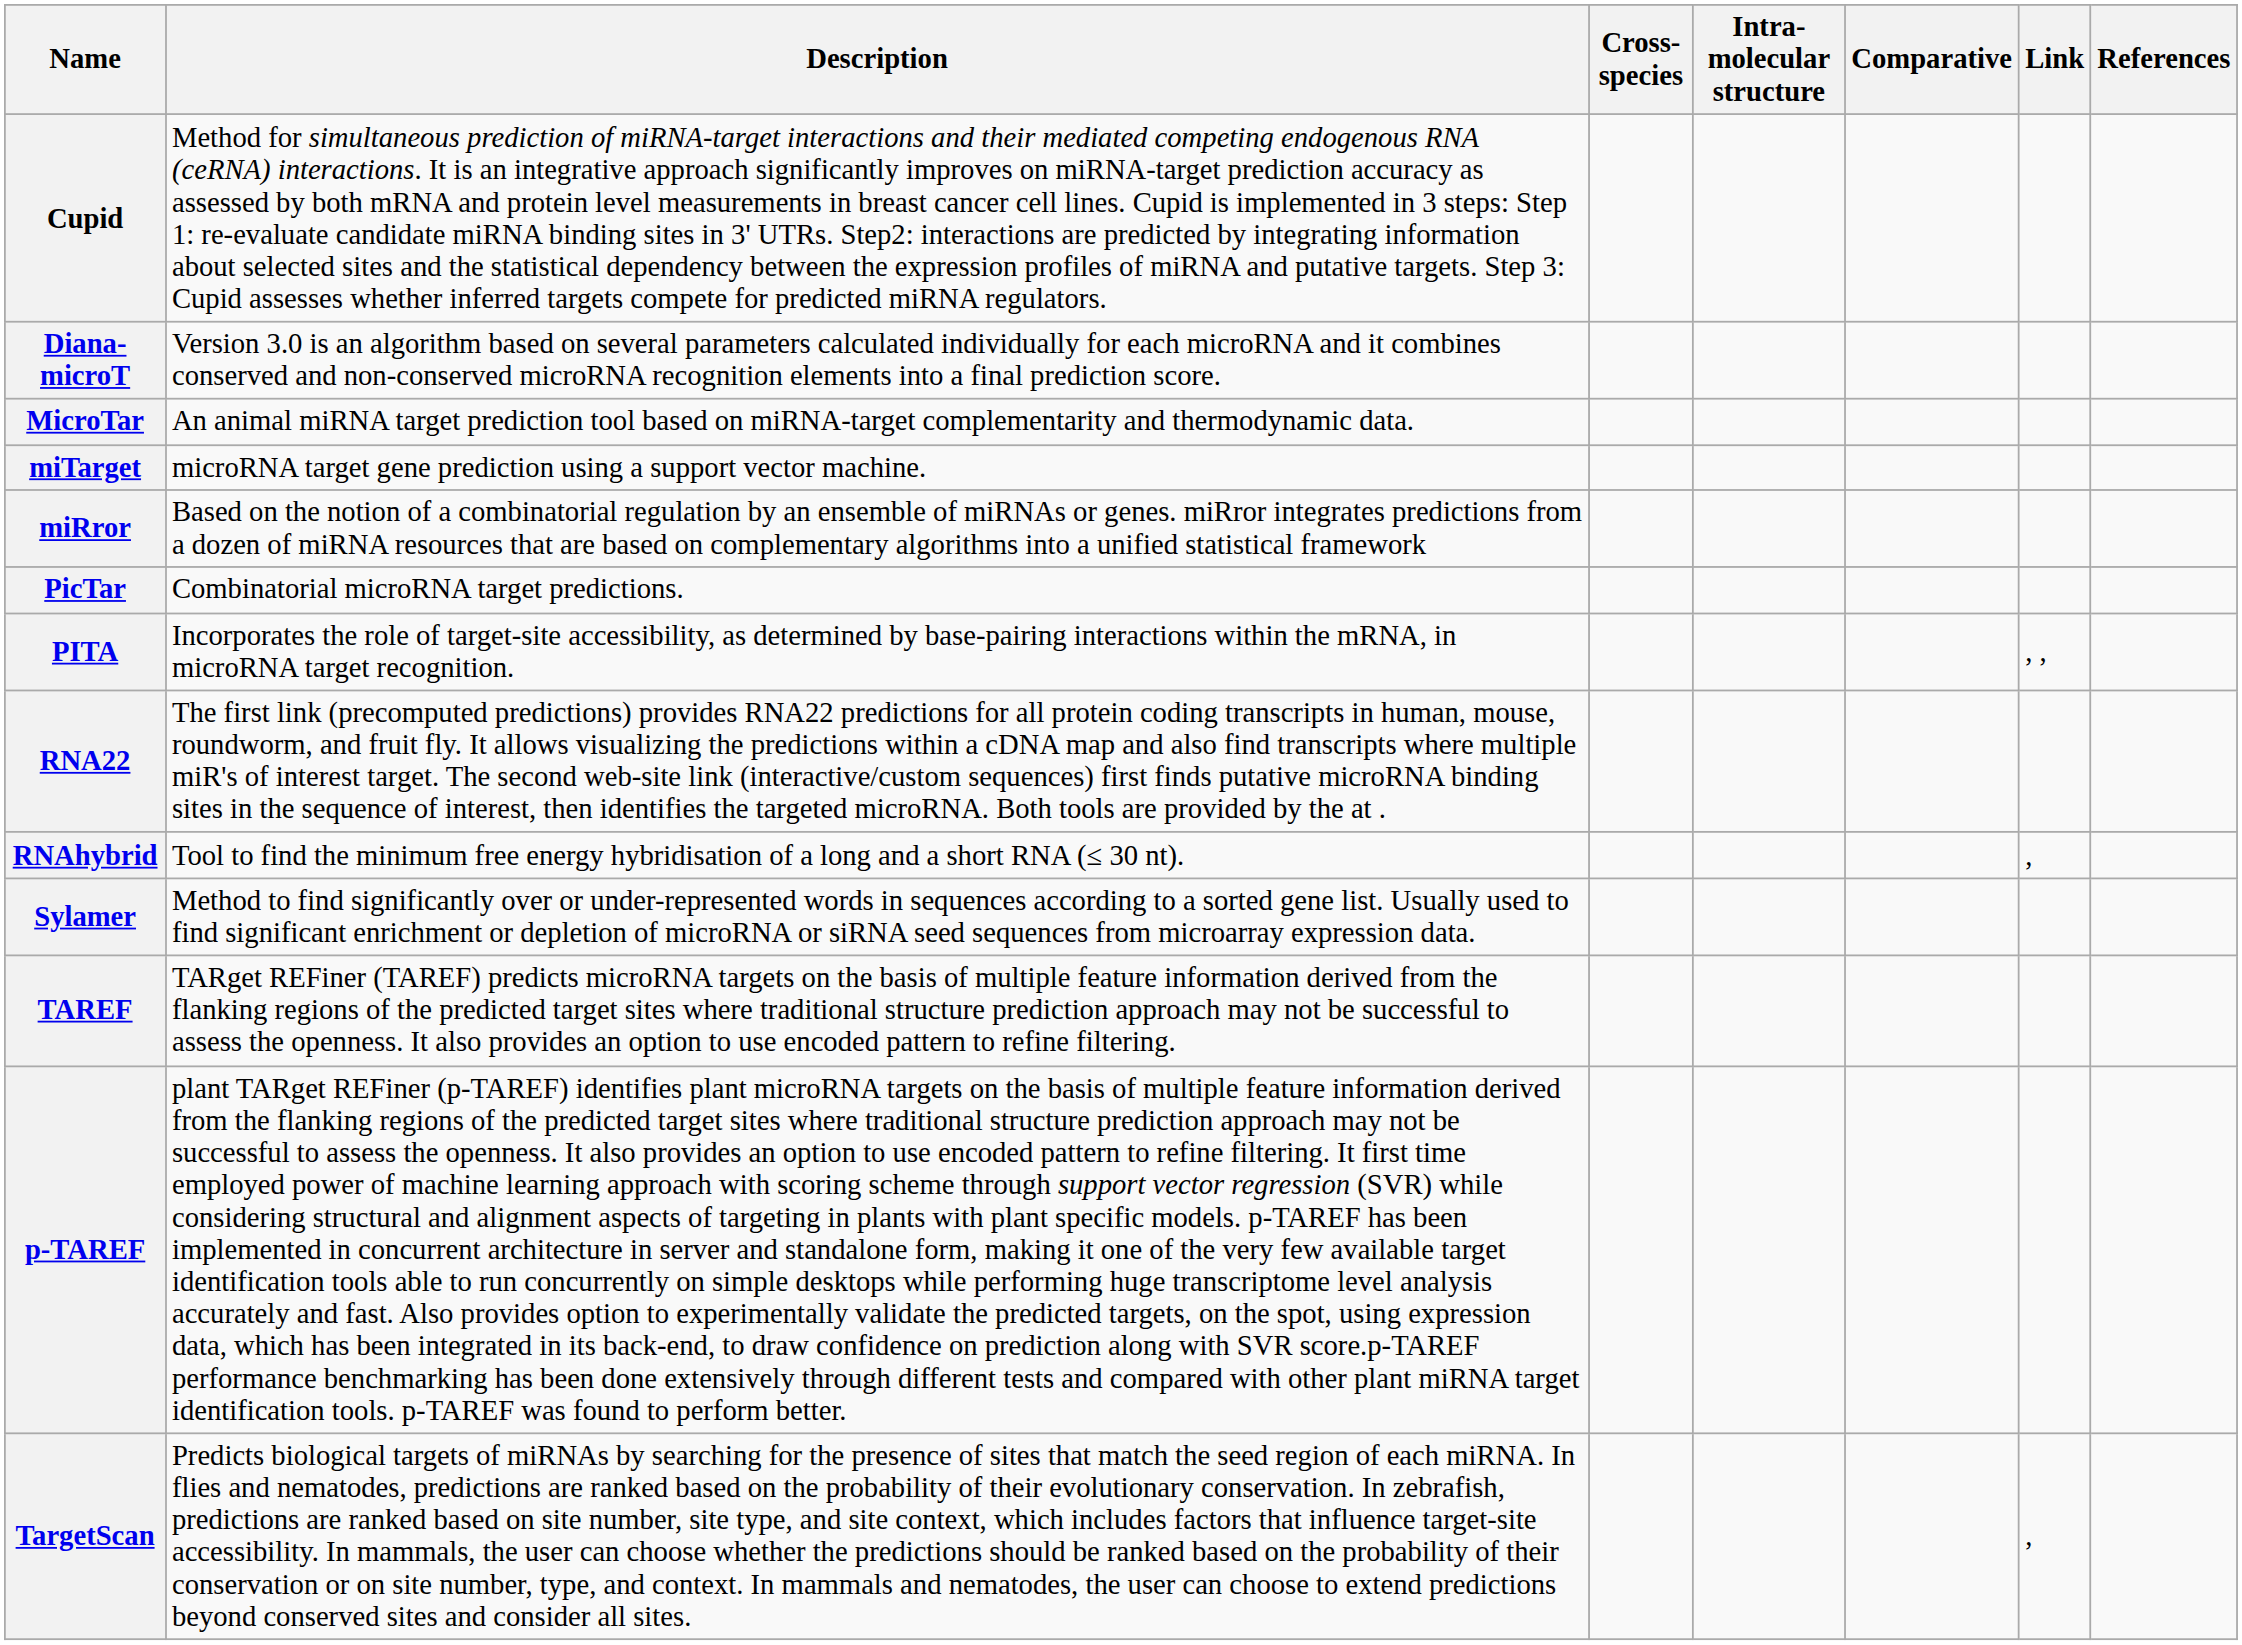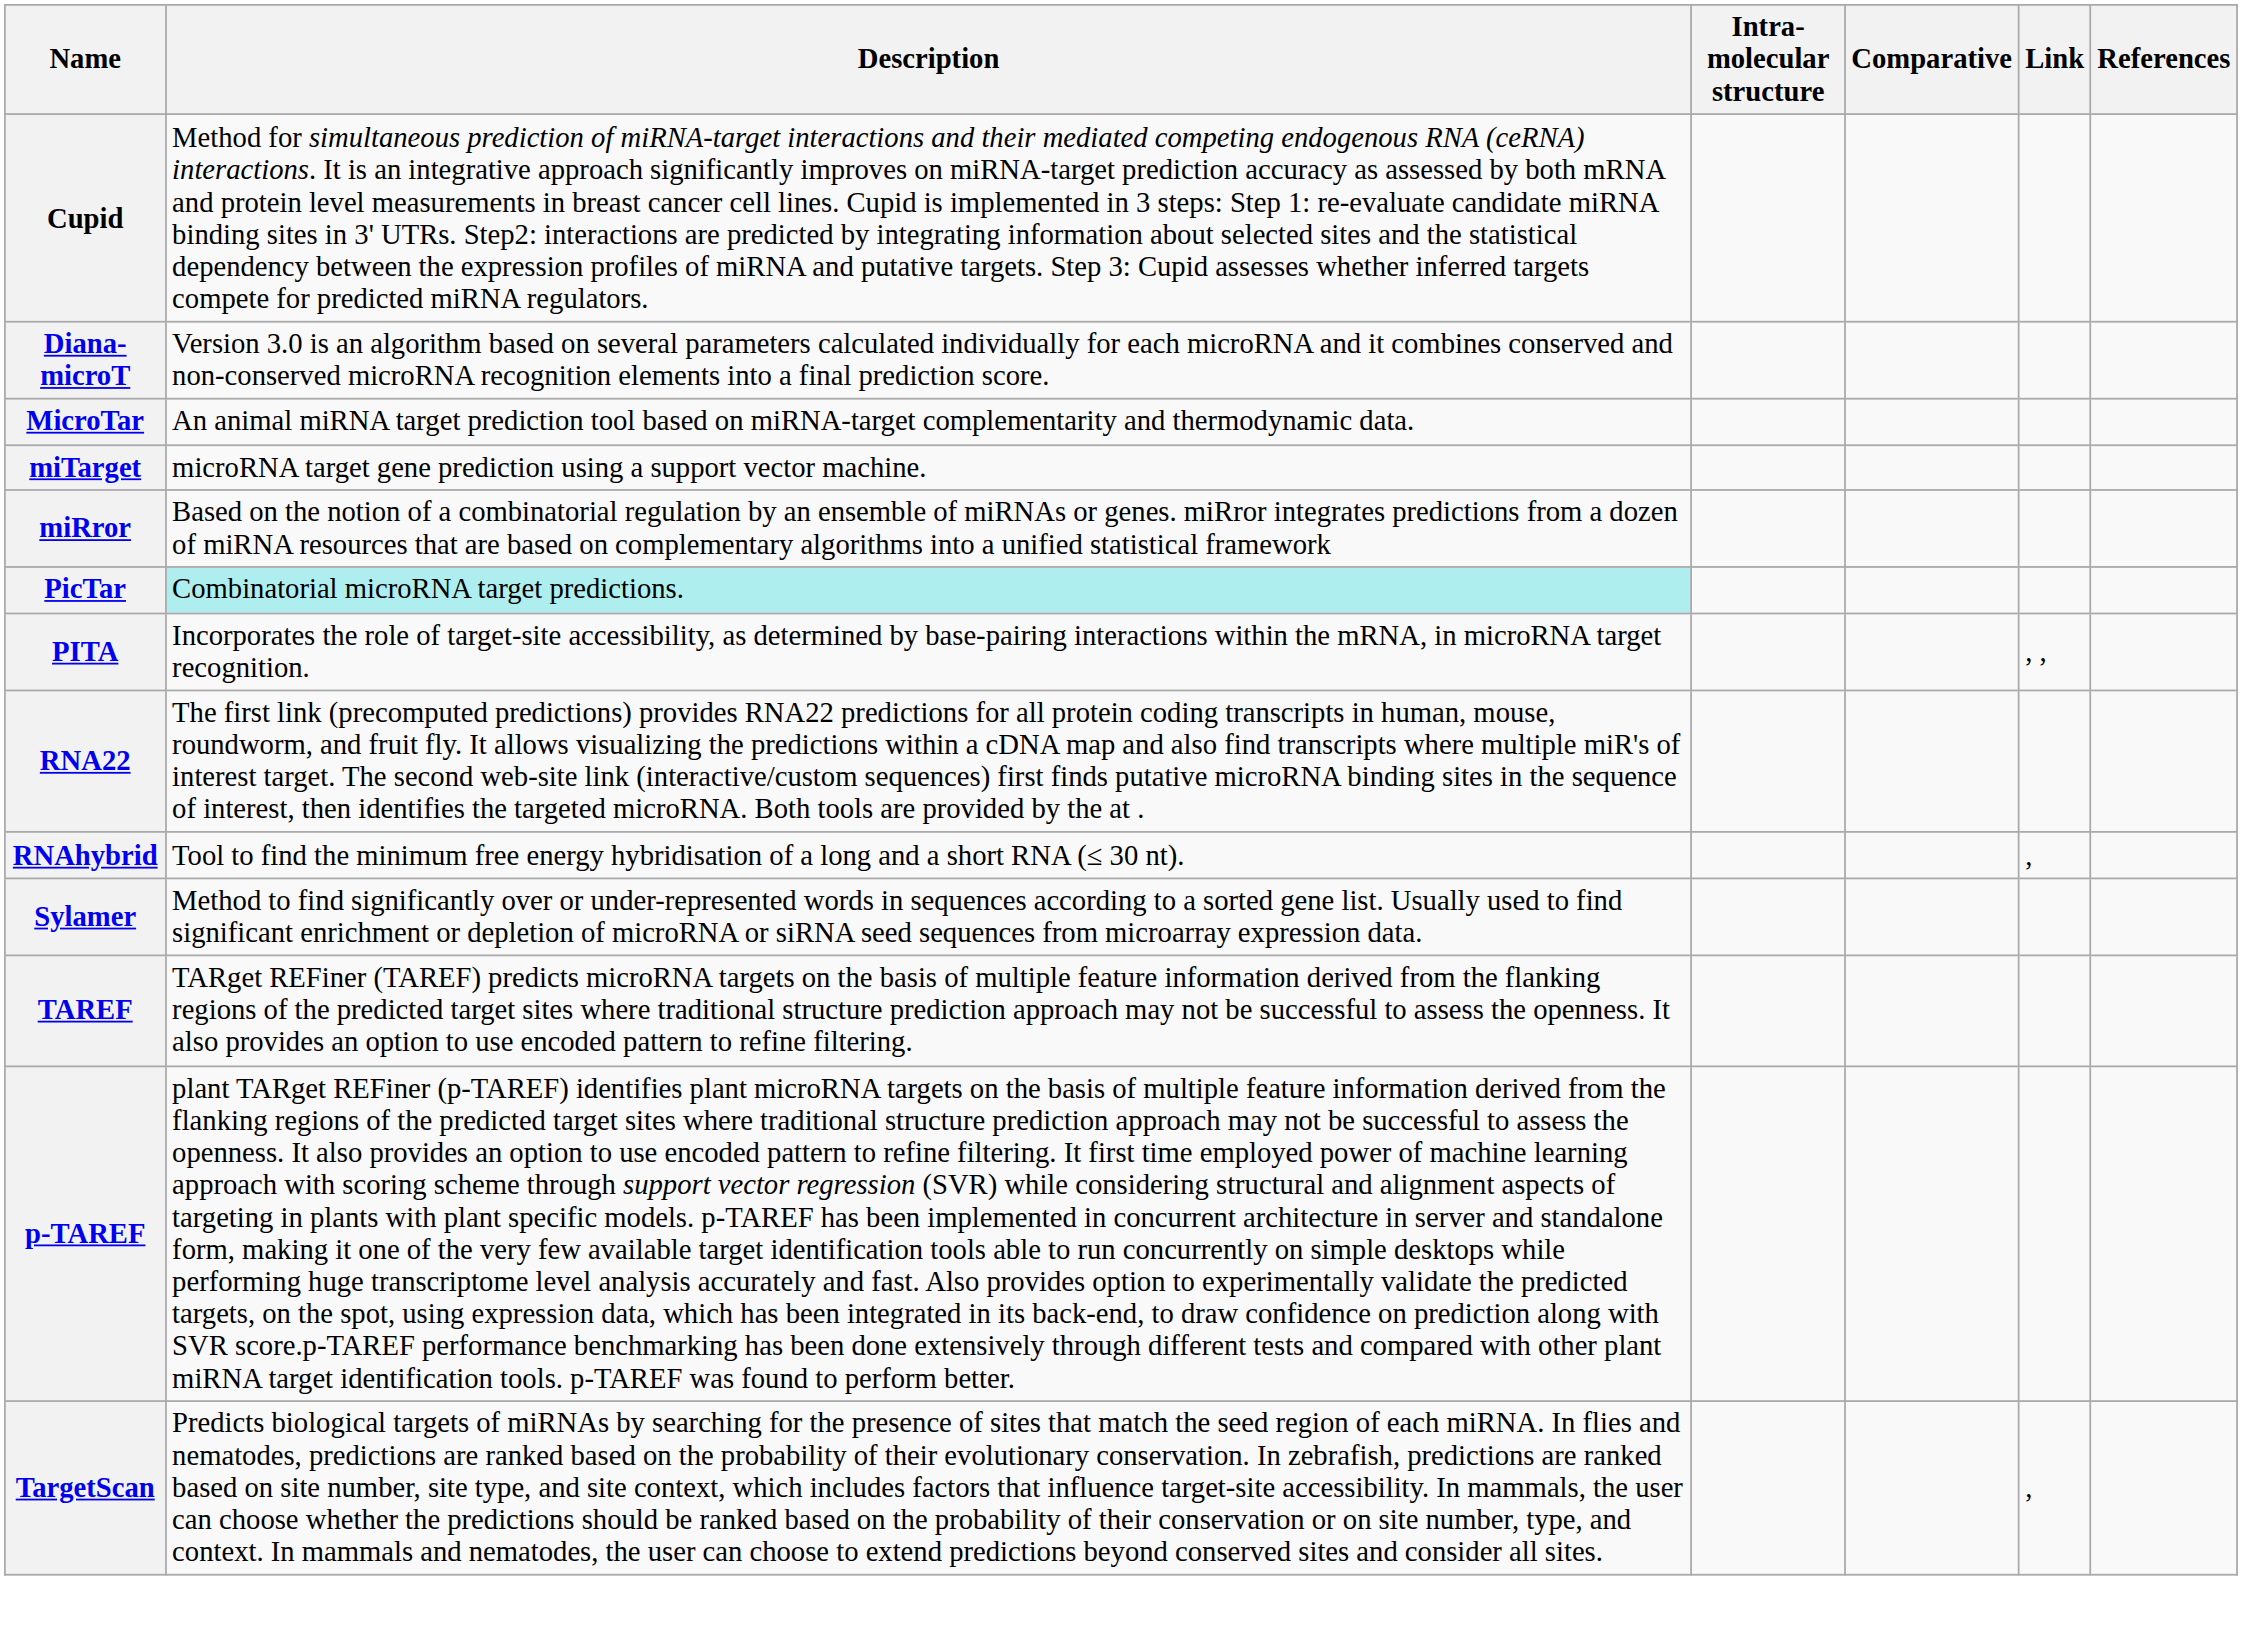 <table class="wikitable sortable">
 <tr>
 <th>Name</th>
 <th>Description</th>
-<th>Cross-species</th>
 <th>Intra-molecular structure</th>
 <th>Comparative</th>
 <th>Link</th>
 <th>References</th>
 </tr>
 <tr>
 <th>Cupid</th>
 <td>Method for <em>simultaneous prediction of miRNA-target interactions and their mediated competing endogenous RNA (ceRNA) interactions</em>. It is an integrative approach significantly improves on miRNA-target prediction accuracy as assessed by both mRNA and protein level measurements in breast cancer cell lines. Cupid is implemented in 3 steps: Step 1: re-evaluate candidate miRNA binding sites in 3' UTRs. Step2: interactions are predicted by integrating information about selected sites and the statistical dependency between the expression profiles of miRNA and putative targets. Step 3: Cupid assesses whether inferred targets compete for predicted miRNA regulators.</td>
 <td></td>
 <td></td>
 <td></td>
 <td></td>
-<td></td>
 </tr>
 <tr>
 <th><a href='#'>Diana-microT</a></th>
 <td>Version 3.0 is an algorithm based on several parameters calculated individually for each microRNA and it combines conserved and non-conserved microRNA recognition elements into a final prediction score.</td>
-<td></td>
 <td></td>
 <td></td>
 <td></td>
 <td></td>
 </tr>
 <tr>
 <th><a href='#'>MicroTar</a></th>
 <td>An animal miRNA target prediction tool based on miRNA-target complementarity and thermodynamic data.</td>
 <td></td>
 <td></td>
 <td></td>
 <td></td>
-<td></td>
 </tr>
 <tr>
 <th><a href='#'>miTarget</a></th>
 <td>microRNA target gene prediction using a support vector machine.</td>
-<td></td>
 <td></td>
 <td></td>
 <td></td>
 <td></td>
 </tr>
 <tr>
 <th><a href='#'>miRror</a></th>
 <td>Based on the notion of a combinatorial regulation by an ensemble of miRNAs or genes. miRror integrates predictions from a dozen of miRNA resources that are based on complementary algorithms into a unified statistical framework</td>
 <td></td>
 <td></td>
-<td></td>
 <td> </td>
 <td></td>
 </tr>
 <tr>
 <th><a href='#'>PicTar</a></th>
-<td>Combinatorial microRNA target predictions.</td>
-<td></td>
+<td style="background: paleturquoise;">Combinatorial microRNA target predictions.</td>
 <td></td>
 <td></td>
 <td></td>
 <td></td>
 </tr>
 <tr>
 <th><a href='#'>PITA</a></th>
 <td>Incorporates the role of target-site accessibility, as determined by base-pairing interactions within the mRNA, in microRNA target recognition.</td>
 <td></td>
 <td></td>
-<td></td>
 <td>, , </td>
 <td></td>
 </tr>
 <tr>
 <th><a href='#'>RNA22</a></th>
 <td>The first link (precomputed predictions) provides RNA22 predictions for all protein coding transcripts in human, mouse, roundworm, and fruit fly. It allows visualizing the predictions within a cDNA map and also find transcripts where multiple miR's of interest target. The second web-site link (interactive/custom sequences) first finds putative microRNA binding sites in the sequence of interest, then identifies the targeted microRNA. Both tools are provided by the  at .</td>
-<td></td>
 <td></td>
 <td></td>
 <td> </td>
 <td></td>
 </tr>
 <tr>
 <th><a href='#'>RNAhybrid</a></th>
 <td>Tool to find the minimum free energy hybridisation of a long and a short RNA (≤ 30 nt).</td>
 <td></td>
 <td></td>
-<td></td>
 <td>, </td>
 <td></td>
 </tr>
 <tr>
 <th><a href='#'>Sylamer</a></th>
 <td>Method to find significantly over or under-represented words in sequences according to a sorted gene list. Usually used to find significant enrichment or depletion of microRNA or siRNA seed sequences from microarray expression data.</td>
-<td></td>
 <td></td>
 <td></td>
 <td> </td>
 <td></td>
 </tr>
 <tr>
 <th><a href='#'>TAREF</a></th>
 <td>TARget REFiner (TAREF) predicts microRNA targets on the basis of multiple feature information derived from the flanking regions of the predicted target sites where traditional structure prediction approach may not be successful to assess the openness. It also provides an option to use encoded pattern to refine filtering.</td>
 <td></td>
 <td></td>
 <td></td>
 <td></td>
-<td></td>
 </tr>
 <tr>
 <th><a href='#'>p-TAREF</a></th>
 <td>plant TARget REFiner (p-TAREF) identifies plant microRNA targets on the basis of multiple feature information derived from the flanking regions of the predicted target sites where traditional structure prediction approach may not be successful to assess the openness. It also provides an option to use encoded pattern to refine filtering.  It first time employed power of machine learning approach with scoring scheme through <em>support vector regression</em> (SVR) while considering structural and alignment aspects of targeting in plants with plant specific models. p-TAREF has been implemented in concurrent architecture in server and standalone form, making it one of the very few available target identification tools able to run concurrently on simple desktops while performing huge transcriptome level analysis accurately and fast. Also provides option to experimentally validate the predicted targets, on the spot, using expression data, which has been integrated in its back-end, to draw confidence on prediction along with SVR score.p-TAREF performance benchmarking has been done extensively through different tests and compared with other plant miRNA target identification tools. p-TAREF was found to perform better.</td>
-<td></td>
 <td></td>
 <td></td>
 <td></td>
 <td></td>
 </tr>
 <tr>
 <th><a href='#'>TargetScan</a></th>
 <td>Predicts biological targets of miRNAs by searching for the presence of sites that match the seed region of each miRNA. In flies and nematodes, predictions are ranked based on the probability of their evolutionary conservation.  In zebrafish, predictions are ranked based on site number, site type, and site context, which includes factors that influence target-site accessibility.  In mammals, the user can choose whether the predictions should be ranked based on the probability of their conservation or on site number, type, and context.  In mammals and nematodes, the user can choose to extend predictions beyond conserved sites and consider all sites.</td>
 <td></td>
 <td></td>
-<td></td>
 <td>, </td>
 <td></td>
 </tr>
 </table>
